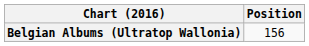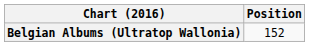 <table class="wikitable plainrowheaders" style="text-align:center">
 <tr>
 <th scope="col">Chart (2016)</th>
 <th scope="col">Position</th>
 </tr>
 <tr>
 <th scope="row">Belgian Albums (Ultratop Wallonia)</th>
-<td>156</td>
+<td>152</td>
 </tr>
 </table>
